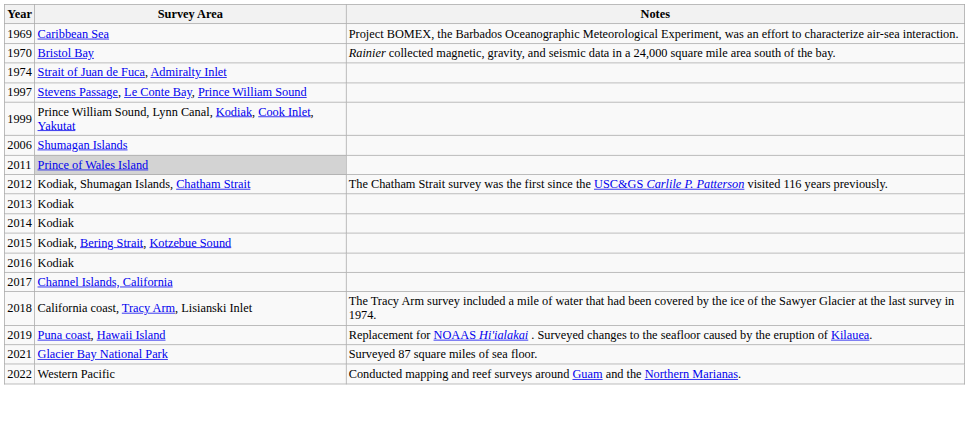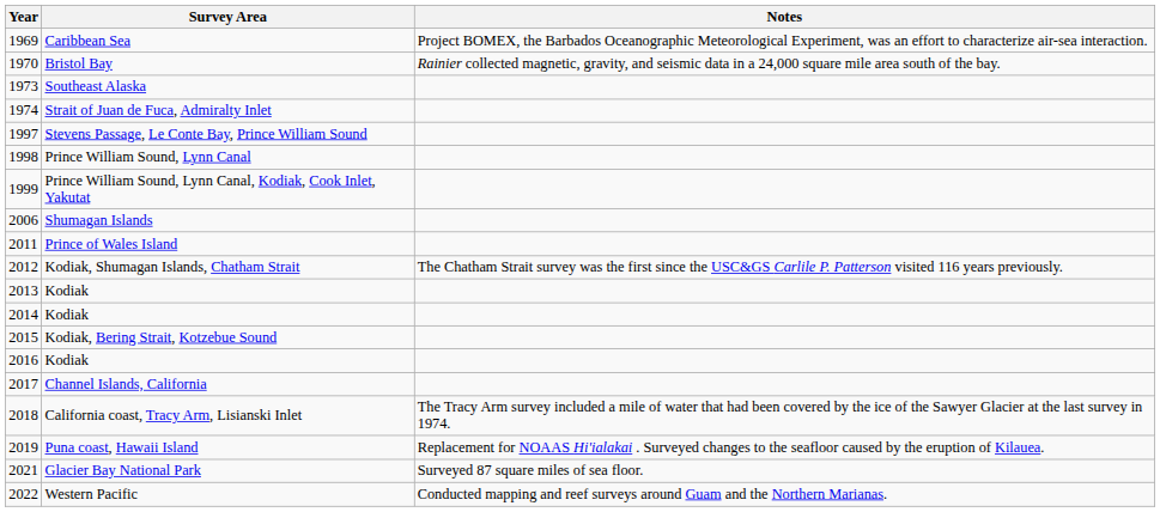 <table class="wikitable">
 <tr>
 <th>Year</th>
 <th>Survey Area</th>
 <th>Notes</th>
 </tr>
 <tr>
 <td>1969</td>
 <td><a href='#'>Caribbean Sea</a></td>
 <td>Project BOMEX, the Barbados Oceanographic Meteorological Experiment, was an effort to characterize air-sea interaction.</td>
 </tr>
 <tr>
 <td>1970</td>
 <td><a href='#'>Bristol Bay</a></td>
 <td><em>Rainier</em> collected magnetic, gravity, and seismic data in a 24,000 square mile area south of the bay.</td>
 </tr>
 <tr>
+<td>1973</td>
+<td><a href='#'>Southeast Alaska</a></td>
+<td></td>
+</tr>
+<tr>
 <td>1974</td>
 <td><a href='#'>Strait of Juan de Fuca</a>, <a href='#'>Admiralty Inlet</a></td>
 <td></td>
 </tr>
 <tr>
 <td>1997</td>
 <td><a href='#'>Stevens Passage</a>, <a href='#'>Le Conte Bay</a>, <a href='#'>Prince William Sound</a></td>
+<td></td>
+</tr>
+<tr>
+<td>1998</td>
+<td>Prince William Sound, <a href='#'>Lynn Canal</a></td>
 <td></td>
 </tr>
 <tr>
 <td>1999</td>
 <td>Prince William Sound, Lynn Canal, <a href='#'>Kodiak</a>, <a href='#'>Cook Inlet</a>, <a href='#'>Yakutat</a></td>
 <td></td>
 </tr>
 <tr>
 <td>2006</td>
 <td><a href='#'>Shumagan Islands</a></td>
 <td></td>
 </tr>
 <tr>
 <td>2011</td>
-<td style="background: lightgrey;"><a href='#'>Prince of Wales Island</a></td>
+<td><a href='#'>Prince of Wales Island</a></td>
 <td></td>
 </tr>
 <tr>
 <td>2012</td>
 <td>Kodiak, Shumagan Islands, <a href='#'>Chatham Strait</a></td>
 <td>The Chatham Strait survey was the first since the <a href='#'>USC&GS <em>Carlile P. Patterson</em></a> visited 116 years previously.</td>
 </tr>
 <tr>
 <td>2013</td>
 <td>Kodiak</td>
 <td></td>
 </tr>
 <tr>
 <td>2014</td>
 <td>Kodiak</td>
 <td></td>
 </tr>
 <tr>
 <td>2015</td>
 <td>Kodiak, <a href='#'>Bering Strait</a>, <a href='#'>Kotzebue Sound</a></td>
 <td></td>
 </tr>
 <tr>
 <td>2016</td>
 <td>Kodiak</td>
 <td></td>
 </tr>
 <tr>
 <td>2017</td>
 <td><a href='#'>Channel Islands, California</a></td>
 <td></td>
 </tr>
 <tr>
 <td>2018</td>
 <td>California coast, <a href='#'>Tracy Arm</a>, Lisianski Inlet</td>
 <td> The Tracy Arm survey included a mile of water that had been covered by the ice of the Sawyer Glacier at the last survey in 1974.</td>
 </tr>
 <tr>
 <td>2019</td>
 <td><a href='#'>Puna coast</a>, <a href='#'>Hawaii Island</a></td>
 <td>Replacement for <a href='#'>NOAAS <em>Hi'ialakai</em></a> .  Surveyed changes to the seafloor caused by the eruption of <a href='#'>Kilauea</a>.</td>
 </tr>
 <tr>
 <td>2021</td>
 <td><a href='#'>Glacier Bay National Park</a></td>
 <td>Surveyed 87 square miles of sea floor.</td>
 </tr>
 <tr>
 <td>2022</td>
 <td>Western Pacific</td>
 <td>Conducted mapping and reef surveys around <a href='#'>Guam</a> and the <a href='#'>Northern Marianas</a>.</td>
 </tr>
 </table>
